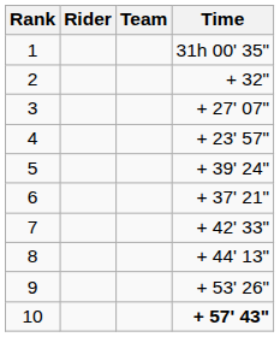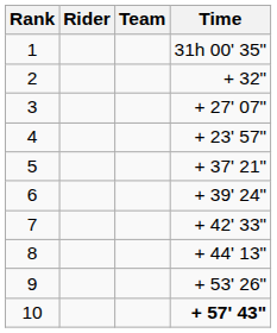 <table class="wikitable">
 <tr>
 <th scope="col">Rank</th>
 <th scope="col">Rider</th>
 <th scope="col">Team</th>
 <th scope="col">Time</th>
 </tr>
 <tr>
 <td style="text-align:center;">1</td>
 <td> </td>
 <td></td>
 <td style="text-align:right;">31h 00' 35"</td>
 </tr>
 <tr>
 <td style="text-align:center;">2</td>
 <td></td>
 <td></td>
 <td style="text-align:right;">+ 32"</td>
 </tr>
 <tr>
 <td style="text-align:center;">3</td>
 <td></td>
 <td></td>
 <td style="text-align:right;">+ 27' 07"</td>
 </tr>
 <tr>
 <td style="text-align:center;">4</td>
 <td></td>
 <td></td>
 <td style="text-align:right;">+ 23' 57"</td>
 </tr>
 <tr>
 <td style="text-align:center;">5</td>
 <td></td>
 <td></td>
-<td style="text-align:right;">+ 39' 24"</td>
+<td style="text-align:right;">+ 37' 21"</td>
 </tr>
 <tr>
 <td style="text-align:center;">6</td>
 <td></td>
 <td></td>
-<td style="text-align:right;">+ 37' 21"</td>
+<td style="text-align:right;">+ 39' 24"</td>
 </tr>
 <tr>
 <td style="text-align:center;">7</td>
 <td></td>
 <td></td>
 <td style="text-align:right;">+ 42' 33"</td>
 </tr>
 <tr>
 <td style="text-align:center;">8</td>
 <td></td>
 <td></td>
 <td style="text-align:right;">+ 44' 13"</td>
 </tr>
 <tr>
 <td style="text-align:center;">9</td>
 <td></td>
 <td></td>
 <td style="text-align:right;">+ 53' 26"</td>
 </tr>
 <tr>
 <td style="text-align:center;">10</td>
 <td></td>
 <td></td>
 <td style="text-align:right;"><strong>+ 57' 43"</strong></td>
 </tr>
 </table>
